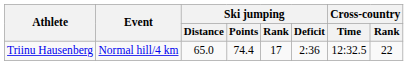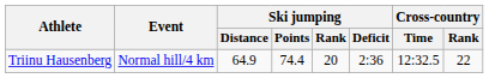 <table class="wikitable" style="font-size:90%">
 <tr>
 <th rowspan="2">Athlete</th>
 <th rowspan="2">Event</th>
 <th colspan="4">Ski jumping</th>
 <th colspan="2">Cross-country</th>
 </tr>
 <tr style="font-size:95%">
 <th>Distance</th>
 <th>Points</th>
 <th>Rank</th>
 <th>Deficit</th>
 <th>Time</th>
 <th>Rank</th>
 </tr>
 <tr align=center>
 <td align=left><a href='#'>Triinu Hausenberg</a></td>
 <td align=left><a href='#'>Normal hill/4 km</a></td>
-<td>65.0</td>
+<td>64.9</td>
 <td>74.4</td>
-<td>17</td>
+<td>20</td>
 <td>2:36</td>
 <td>12:32.5</td>
 <td>22</td>
 </tr>
 </table>
